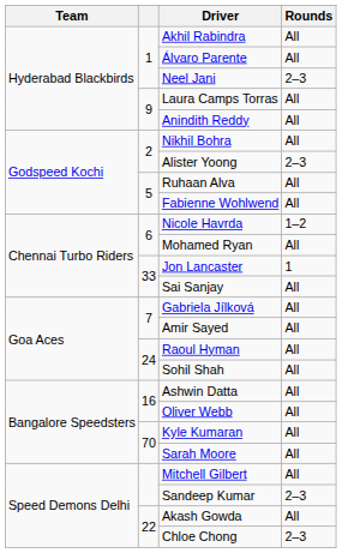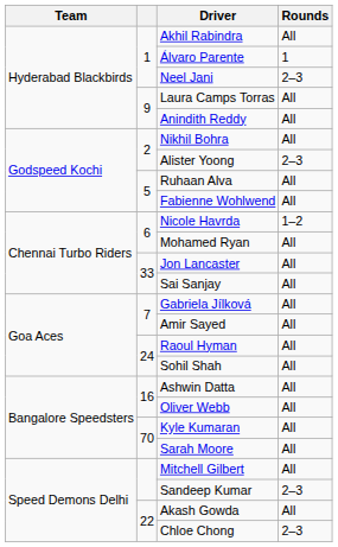 <table class="wikitable" style="font-size: 87%;">
 <tr>
 <th>Team</th>
 <th></th>
 <th>Driver</th>
 <th>Rounds</th>
 </tr>
 <tr>
 <td rowspan="5">Hyderabad Blackbirds</td>
 <td rowspan="3" align="center">1</td>
 <td> <a href='#'>Akhil Rabindra</a></td>
 <td>All</td>
 </tr>
 <tr>
 <td> <a href='#'>Álvaro Parente</a></td>
-<td>All</td>
+<td>1</td>
 </tr>
 <tr>
 <td> <a href='#'>Neel Jani</a></td>
 <td>2–3</td>
 </tr>
 <tr>
 <td rowspan="2" align="center">9</td>
 <td> Laura Camps Torras</td>
 <td>All</td>
 </tr>
 <tr>
 <td> <a href='#'>Anindith Reddy</a></td>
 <td>All</td>
 </tr>
 <tr>
 <td rowspan="4"><a href='#'>Godspeed Kochi</a></td>
 <td rowspan="2" align="center">2</td>
 <td> <a href='#'>Nikhil Bohra</a></td>
 <td>All</td>
 </tr>
 <tr>
 <td> Alister Yoong</td>
 <td>2–3</td>
 </tr>
 <tr>
 <td rowspan="2" align="center">5</td>
 <td> Ruhaan Alva</td>
 <td>All</td>
 </tr>
 <tr>
 <td> <a href='#'>Fabienne Wohlwend</a></td>
 <td>All</td>
 </tr>
 <tr>
 <td rowspan="4">Chennai Turbo Riders</td>
 <td rowspan="2" align="center">6</td>
 <td> <a href='#'>Nicole Havrda</a></td>
 <td>1–2</td>
 </tr>
 <tr>
 <td> Mohamed Ryan</td>
 <td>All</td>
 </tr>
 <tr>
 <td rowspan="2" align="center">33</td>
 <td> <a href='#'>Jon Lancaster</a></td>
-<td>1</td>
+<td>All</td>
 </tr>
 <tr>
 <td> Sai Sanjay</td>
 <td>All</td>
 </tr>
 <tr>
 <td rowspan="4">Goa Aces</td>
 <td rowspan="2" align="center">7</td>
 <td> <a href='#'>Gabriela Jílková</a></td>
 <td>All</td>
 </tr>
 <tr>
 <td> Amir Sayed</td>
 <td>All</td>
 </tr>
 <tr>
 <td rowspan="2" align="center">24</td>
 <td> <a href='#'>Raoul Hyman</a></td>
 <td>All</td>
 </tr>
 <tr>
 <td> Sohil Shah</td>
 <td>All</td>
 </tr>
 <tr>
 <td rowspan="4">Bangalore Speedsters</td>
 <td rowspan="2" align="center">16</td>
 <td> Ashwin Datta</td>
 <td>All</td>
 </tr>
 <tr>
 <td> <a href='#'>Oliver Webb</a></td>
 <td>All</td>
 </tr>
 <tr>
 <td rowspan="2" align="center">70</td>
 <td> <a href='#'>Kyle Kumaran</a></td>
 <td>All</td>
 </tr>
 <tr>
 <td> <a href='#'>Sarah Moore</a></td>
 <td>All</td>
 </tr>
 <tr>
 <td rowspan="4">Speed Demons Delhi</td>
 <td rowspan="2" align="center"></td>
 <td> <a href='#'>Mitchell Gilbert</a></td>
 <td>All</td>
 </tr>
 <tr>
 <td> Sandeep Kumar</td>
 <td>2–3</td>
 </tr>
 <tr>
 <td rowspan="2" align="center">22</td>
 <td> Akash Gowda</td>
 <td>All</td>
 </tr>
 <tr>
 <td> Chloe Chong</td>
 <td>2–3</td>
 </tr>
 </table>
